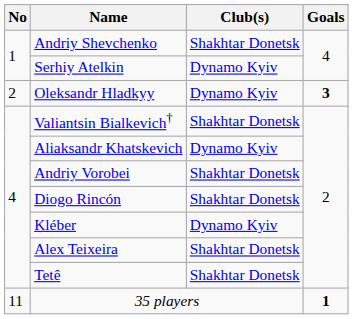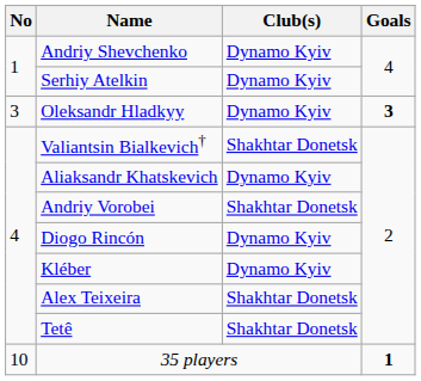 <table class="wikitable" style="font-size:90%; text-align: left;">
 <tr>
 <th>No</th>
 <th>Name</th>
 <th>Club(s)</th>
 <th>Goals</th>
 </tr>
 <tr>
 <td rowspan=2>1</td>
 <td> <a href='#'>Andriy Shevchenko</a></td>
-<td><a href='#'>Shakhtar Donetsk</a></td>
+<td><a href='#'>Dynamo Kyiv</a></td>
 <td align=center rowspan=2>4</td>
 </tr>
 <tr>
 <td> <a href='#'>Serhiy Atelkin</a></td>
 <td><a href='#'>Dynamo Kyiv</a></td>
 </tr>
 <tr>
-<td>2</td>
+<td>3</td>
 <td> <a href='#'>Oleksandr Hladkyy</a></td>
 <td><a href='#'>Dynamo Kyiv</a></td>
 <td align=center><strong>3</strong></td>
 </tr>
 <tr>
 <td rowspan="7">4</td>
 <td> <a href='#'>Valiantsin Bialkevich</a><sup>†</sup></td>
 <td><a href='#'>Shakhtar Donetsk</a></td>
 <td rowspan="7" align="center">2</td>
 </tr>
 <tr>
 <td> <a href='#'>Aliaksandr Khatskevich</a></td>
 <td><a href='#'>Dynamo Kyiv</a></td>
 </tr>
 <tr>
 <td> <a href='#'>Andriy Vorobei</a></td>
 <td><a href='#'>Shakhtar Donetsk</a></td>
 </tr>
 <tr>
 <td> <a href='#'>Diogo Rincón</a></td>
-<td><a href='#'>Shakhtar Donetsk</a></td>
+<td><a href='#'>Dynamo Kyiv</a></td>
 </tr>
 <tr>
 <td> <a href='#'>Kléber</a></td>
 <td><a href='#'>Dynamo Kyiv</a></td>
 </tr>
 <tr>
 <td> <a href='#'>Alex Teixeira</a></td>
 <td><a href='#'>Shakhtar Donetsk</a></td>
 </tr>
 <tr>
 <td> <a href='#'>Tetê</a></td>
 <td><a href='#'>Shakhtar Donetsk</a></td>
 </tr>
 <tr>
-<td>11</td>
+<td>10</td>
 <td align=center colspan=2><em>35 players</em></td>
 <td align=center><strong>1</strong></td>
 </tr>
 </table>
